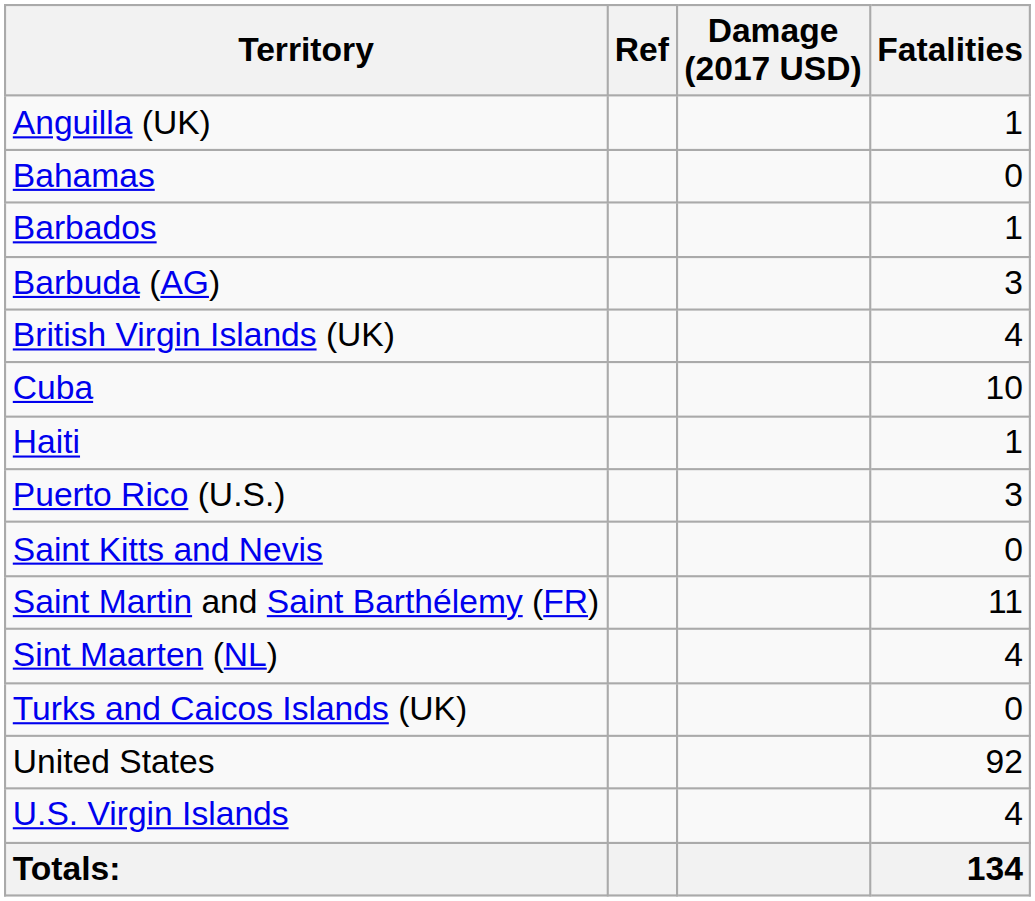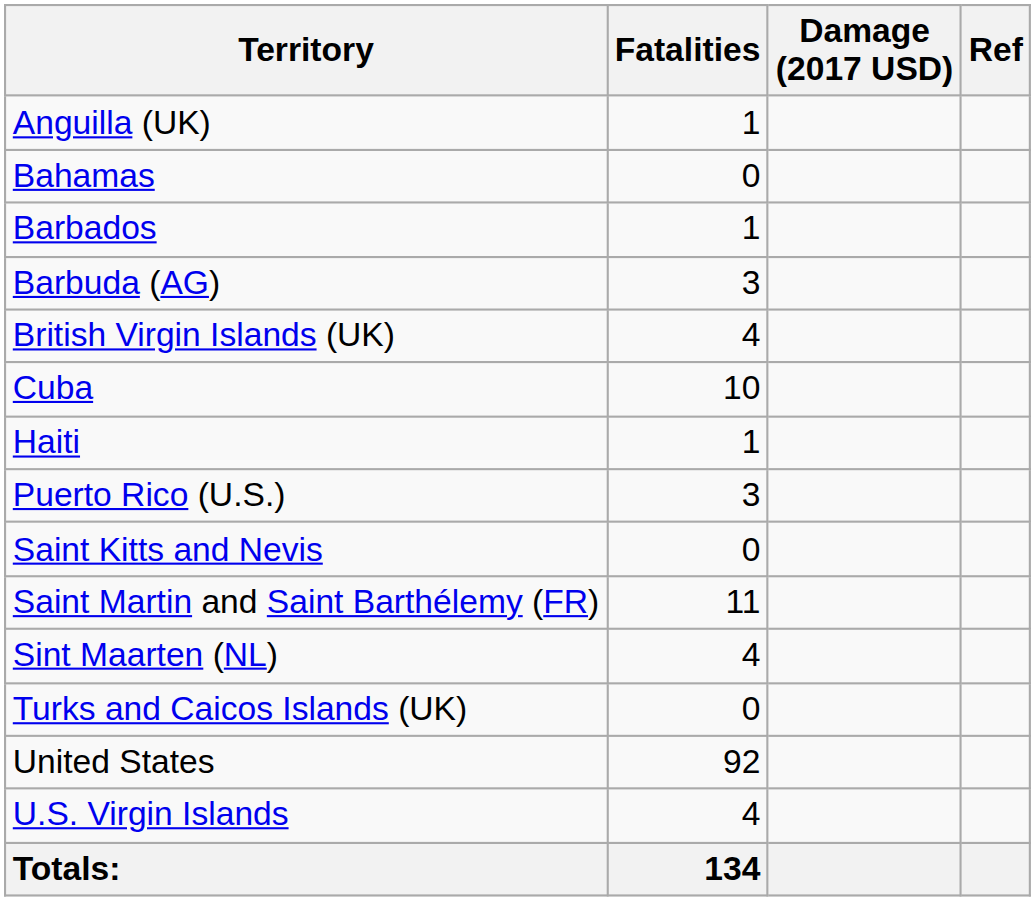 <table class="wikitable sortable floatright">
 <tr>
 <th>Territory</th>
+<th>Fatalities</th>
+<th>Damage<br>(2017 USD)</th>
 <th class="unsortable">Ref</th>
-<th>Damage<br>(2017 USD)</th>
-<th>Fatalities</th>
 </tr>
 <tr style="text-align:right;">
 <td scope="row" style="text-align: left;"><a href='#'>Anguilla</a> (UK)</td>
+<td>1</td>
 <td></td>
 <td></td>
-<td>1</td>
 </tr>
 <tr style="text-align: right;">
 <td scope="row" style="text-align: left;"><a href='#'>Bahamas</a></td>
+<td>0</td>
 <td></td>
 <td></td>
-<td>0</td>
 </tr>
 <tr style="text-align: right;">
 <td scope="row" style="text-align: left;"><a href='#'>Barbados</a></td>
+<td>1</td>
 <td></td>
 <td></td>
-<td>1</td>
 </tr>
 <tr style="text-align:right;">
 <td scope="row" style="text-align: left;"><a href='#'>Barbuda</a> (<a href='#'>AG</a>)</td>
+<td>3</td>
 <td></td>
 <td></td>
-<td>3</td>
 </tr>
 <tr style="text-align:right;">
 <td scope="row" style="text-align: left;"><a href='#'>British Virgin Islands</a> (UK)</td>
+<td>4</td>
 <td></td>
 <td></td>
-<td>4</td>
 </tr>
 <tr style="text-align:right;">
 <td scope="row" style="text-align: left;"><a href='#'>Cuba</a></td>
+<td>10</td>
 <td></td>
 <td></td>
-<td>10</td>
 </tr>
 <tr style="text-align:right;">
 <td scope="row" style="text-align: left;"><a href='#'>Haiti</a></td>
+<td>1</td>
 <td></td>
 <td></td>
-<td>1</td>
 </tr>
 <tr style="text-align:right;">
 <td scope="row" style="text-align: left;"><a href='#'>Puerto Rico</a> (U.S.)</td>
+<td>3</td>
 <td></td>
 <td></td>
-<td>3</td>
 </tr>
 <tr style="text-align:right;">
 <td scope="row" style="text-align: left;"><a href='#'>Saint Kitts and Nevis</a></td>
+<td>0</td>
 <td></td>
 <td></td>
-<td>0</td>
 </tr>
 <tr style="text-align:right;">
 <td scope="row" style="text-align: left;"><a href='#'>Saint Martin</a> and <a href='#'>Saint Barthélemy</a> (<a href='#'>FR</a>)</td>
+<td>11</td>
 <td></td>
 <td></td>
-<td>11</td>
 </tr>
 <tr style="text-align:right;">
 <td scope="row" style="text-align: left;"><a href='#'>Sint Maarten</a> (<a href='#'>NL</a>)</td>
+<td>4</td>
 <td></td>
 <td></td>
-<td>4</td>
 </tr>
 <tr style="text-align:right;">
 <td scope="row" style="text-align: left;"><a href='#'>Turks and Caicos Islands</a> (UK)</td>
+<td>0</td>
 <td></td>
 <td></td>
-<td>0</td>
 </tr>
 <tr style="text-align:right;">
 <td scope="row" style="text-align: left;">United States</td>
+<td>92</td>
 <td></td>
 <td></td>
-<td>92</td>
 </tr>
 <tr style="text-align:right;">
 <td scope="row" style="text-align: left;"><a href='#'>U.S. Virgin Islands</a></td>
+<td>4</td>
 <td></td>
 <td></td>
-<td>4</td>
 </tr>
 <tr class="sortbottom">
 <th scope="row" style="text-align: left;">Totals:</th>
+<th style="text-align:right;">134</th>
 <th style="text-align:right;"></th>
 <th style="text-align:right;"></th>
-<th style="text-align:right;">134</th>
 </tr>
 </table>
